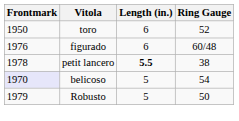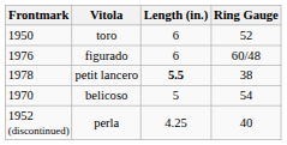 <table class="wikitable">
 <tr>
 <th>Frontmark</th>
 <th>Vitola</th>
 <th>Length (in.)</th>
 <th>Ring Gauge</th>
 </tr>
 <tr>
 <td>1950</td>
 <td align="center">toro</td>
 <td align="center">6</td>
 <td align="center">52</td>
 </tr>
 <tr>
 <td>1976</td>
 <td align="center">figurado</td>
 <td align="center">6</td>
 <td align="center">60/48</td>
 </tr>
 <tr>
 <td>1978</td>
 <td align="center">petit lancero</td>
 <td align="center"><strong>5.5</strong></td>
 <td align="center">38</td>
 </tr>
 <tr>
-<td style="background: lavender;">1970</td>
+<td>1970</td>
 <td align="center">belicoso</td>
 <td align="center">5</td>
 <td align="center">54</td>
 </tr>
 <tr>
-<td>1979</td>
-<td align="center">Robusto</td>
-<td align="center">5</td>
-<td align="center">50</td>
+<td>1952<br><small>(discontinued)</small></td>
+<td align="center">perla</td>
+<td align="center">4.25</td>
+<td align="center">40</td>
 </tr>
 </table>
